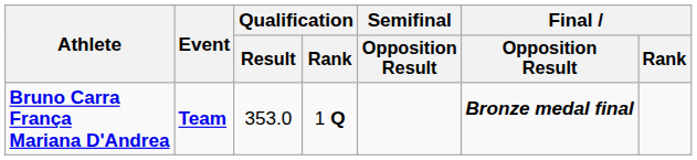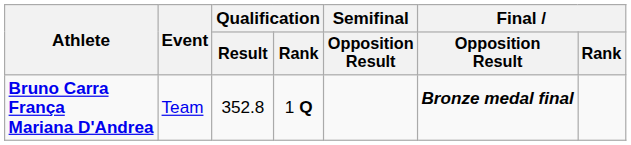 <table class="wikitable" style="font-size:90%">
 <tr>
 <th rowspan=2>Athlete</th>
 <th rowspan=2>Event</th>
 <th colspan=2>Qualification</th>
 <th colspan=1>Semifinal</th>
 <th colspan=2>Final / </th>
 </tr>
 <tr style="font-size:95%">
 <th>Result</th>
 <th>Rank</th>
 <th>Opposition<br>Result</th>
 <th>Opposition<br>Result</th>
 <th>Rank</th>
 </tr>
 <tr align=center>
 <td align=left><strong><a href='#'>Bruno Carra</a><br><a href='#'> França</a><br><a href='#'>Mariana D'Andrea</a></strong></td>
-<td align=left><strong><a href='#'>Team</a></strong></td>
-<td>353.0</td>
+<td align=left><a href='#'>Team</a></td>
+<td>352.8</td>
 <td>1 <strong>Q</strong></td>
 <td><br></td>
 <td><strong><em>Bronze medal final</em><br><br></strong></td>
 <td></td>
 </tr>
 </table>
